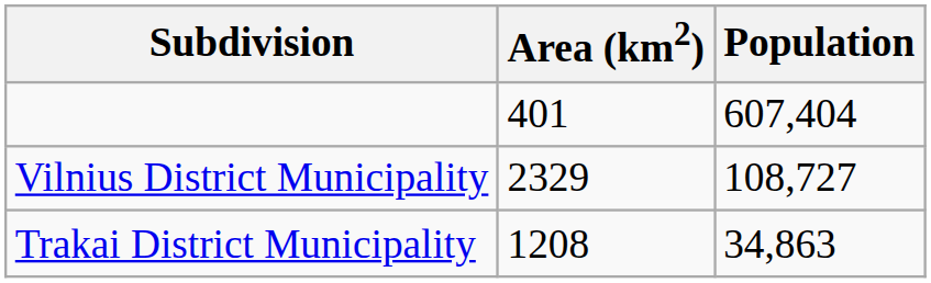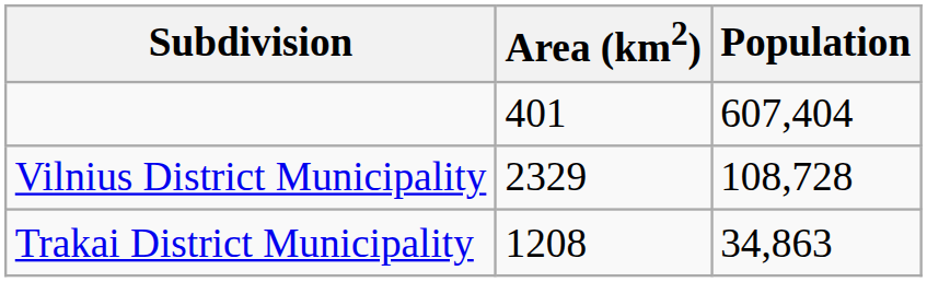 <table class="wikitable">
 <tr>
 <th>Subdivision</th>
 <th>Area (km<sup>2</sup>)</th>
 <th>Population</th>
 </tr>
 <tr>
 <td></td>
 <td>401</td>
 <td>607,404</td>
 </tr>
 <tr>
 <td> <a href='#'>Vilnius District Municipality</a></td>
 <td>2329</td>
-<td>108,727</td>
+<td>108,728</td>
 </tr>
 <tr>
 <td> <a href='#'>Trakai District Municipality</a></td>
 <td>1208</td>
 <td>34,863</td>
 </tr>
 </table>
